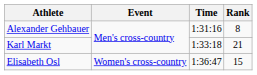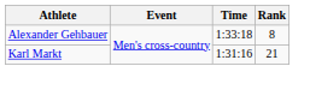 <table class="wikitable" style="font-size:90%">
 <tr>
 <th>Athlete</th>
 <th>Event</th>
 <th>Time</th>
 <th>Rank</th>
 </tr>
 <tr align=center>
 <td align=left><a href='#'>Alexander Gehbauer</a></td>
 <td align=left rowspan=2><a href='#'>Men's cross-country</a></td>
-<td>1:31:16</td>
+<td>1:33:18</td>
 <td>8</td>
 </tr>
 <tr align=center>
 <td align=left><a href='#'>Karl Markt</a></td>
-<td>1:33:18</td>
+<td>1:31:16</td>
 <td>21</td>
 </tr>
-<tr align=center>
-<td align=left><a href='#'>Elisabeth Osl</a></td>
-<td align=left><a href='#'>Women's cross-country</a></td>
-<td>1:36:47</td>
-<td>15</td>
-</tr>
 </table>
